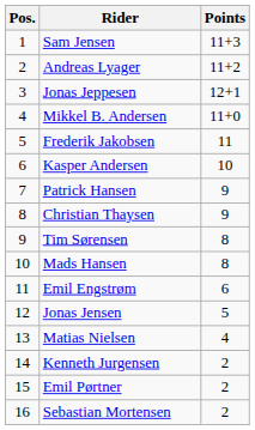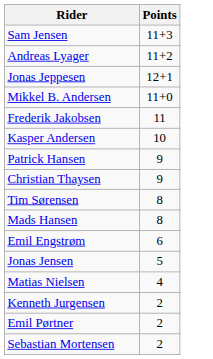 <table class=wikitable style="font-size:93%;">
 <tr>
-<th width=25px>Pos.</th>
 <th width=150px>Rider</th>
 <th width=40px>Points</th>
 </tr>
 <tr align=center>
-<td>1</td>
 <td align=left><a href='#'>Sam Jensen</a></td>
 <td>11+3</td>
 </tr>
 <tr align=center>
-<td>2</td>
 <td align=left><a href='#'>Andreas Lyager</a></td>
 <td>11+2</td>
 </tr>
 <tr align=center>
-<td>3</td>
 <td align=left><a href='#'>Jonas Jeppesen</a></td>
 <td>12+1</td>
 </tr>
 <tr align=center>
-<td>4</td>
 <td align=left><a href='#'>Mikkel B. Andersen</a></td>
 <td>11+0</td>
 </tr>
 <tr align=center>
-<td>5</td>
 <td align=left><a href='#'>Frederik Jakobsen</a></td>
 <td>11</td>
 </tr>
 <tr align=center>
-<td>6</td>
 <td align=left><a href='#'>Kasper Andersen</a></td>
 <td>10</td>
 </tr>
 <tr align=center>
-<td>7</td>
 <td align=left><a href='#'>Patrick Hansen</a></td>
 <td>9</td>
 </tr>
 <tr align=center>
-<td>8</td>
 <td align=left><a href='#'>Christian Thaysen</a></td>
 <td>9</td>
 </tr>
 <tr align=center>
-<td>9</td>
 <td align=left><a href='#'>Tim Sørensen</a></td>
 <td>8</td>
 </tr>
 <tr align=center>
-<td>10</td>
 <td align=left><a href='#'>Mads Hansen</a></td>
 <td>8</td>
 </tr>
 <tr align=center>
-<td>11</td>
 <td align=left><a href='#'>Emil Engstrøm</a></td>
 <td>6</td>
 </tr>
 <tr align=center>
-<td>12</td>
 <td align=left><a href='#'>Jonas Jensen</a></td>
 <td>5</td>
 </tr>
 <tr align=center>
-<td>13</td>
 <td align=left><a href='#'>Matias Nielsen</a></td>
 <td>4</td>
 </tr>
 <tr align=center>
-<td>14</td>
 <td align=left><a href='#'>Kenneth Jurgensen</a></td>
 <td>2</td>
 </tr>
 <tr align=center>
-<td>15</td>
 <td align=left><a href='#'>Emil Pørtner</a></td>
 <td>2</td>
 </tr>
 <tr align=center>
-<td>16</td>
 <td align=left><a href='#'>Sebastian Mortensen</a></td>
 <td>2</td>
 </tr>
 </table>
